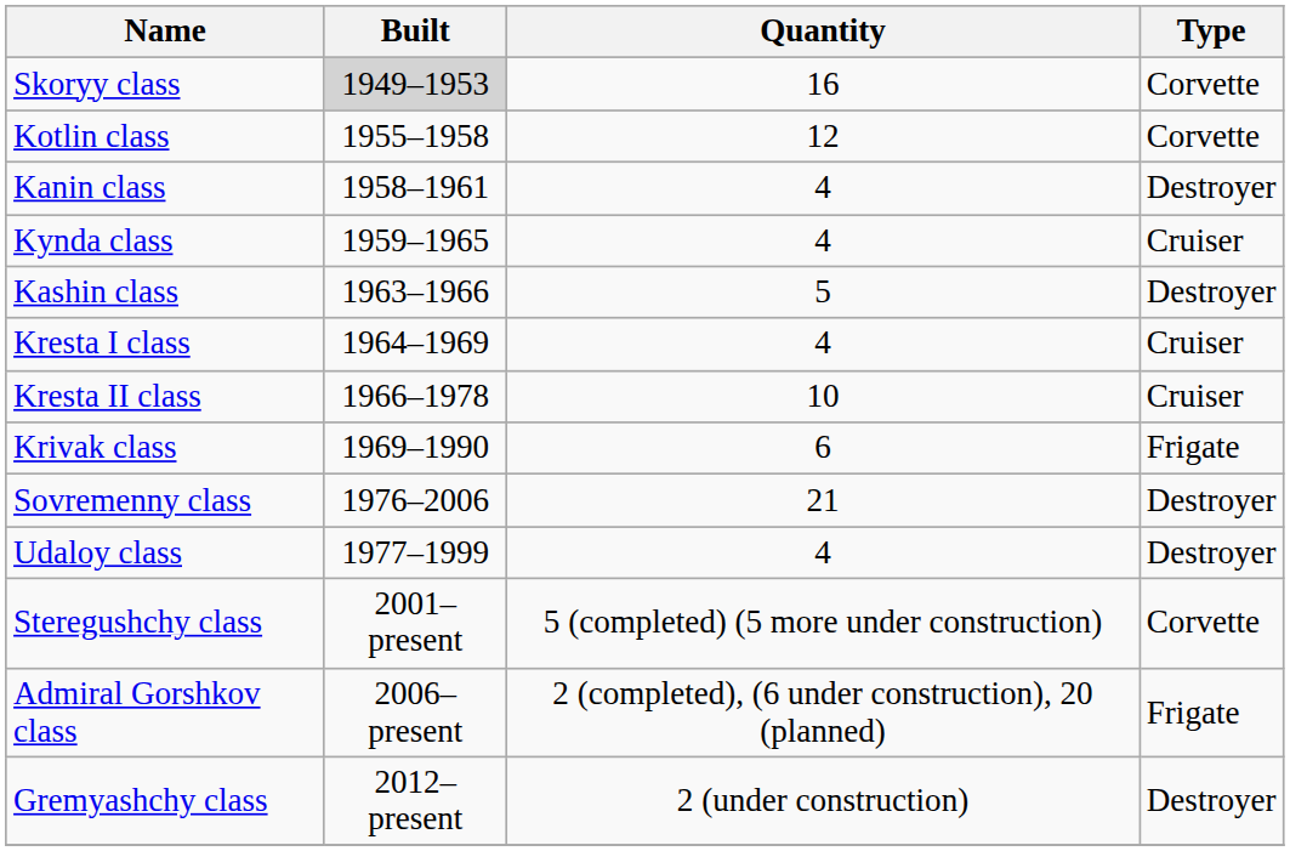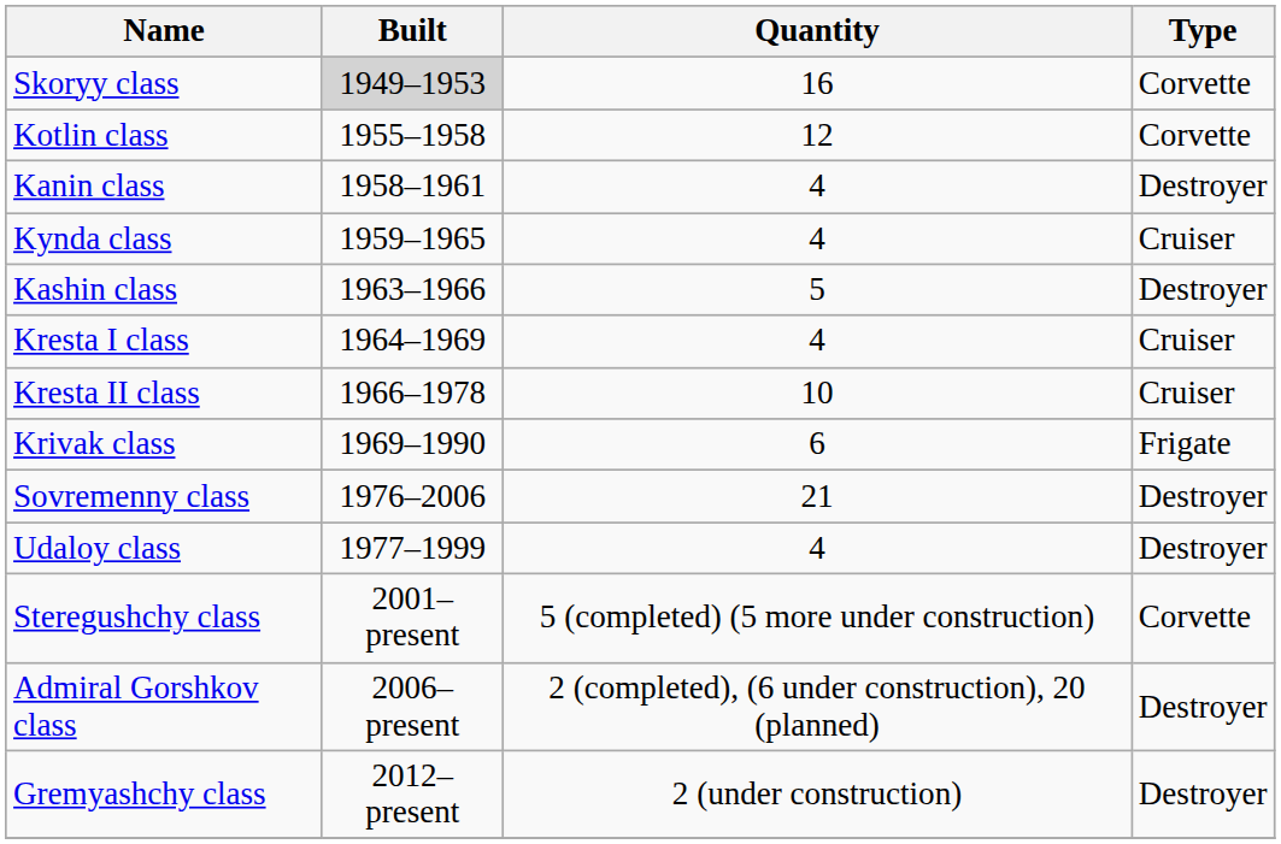 <table class="wikitable sortable" width=100% style="margin: 1em auto;">
 <tr>
 <th>Name</th>
 <th>Built</th>
 <th>Quantity</th>
 <th>Type</th>
 </tr>
 <tr>
 <td><a href='#'>Skoryy class</a></td>
 <td align=center style="background: lightgrey;">1949–1953</td>
 <td align=center>16</td>
 <td>Corvette</td>
 </tr>
 <tr>
 <td><a href='#'>Kotlin class</a></td>
 <td align=center>1955–1958</td>
 <td align=center>12</td>
 <td>Corvette</td>
 </tr>
 <tr>
 <td><a href='#'>Kanin class</a></td>
 <td align=center>1958–1961</td>
 <td align=center>4</td>
 <td>Destroyer</td>
 </tr>
 <tr>
 <td><a href='#'>Kynda class</a></td>
 <td align=center>1959–1965</td>
 <td align=center>4</td>
 <td>Cruiser</td>
 </tr>
 <tr>
 <td><a href='#'>Kashin class</a></td>
 <td align=center>1963–1966</td>
 <td align=center>5</td>
 <td>Destroyer</td>
 </tr>
 <tr>
 <td><a href='#'>Kresta I class</a></td>
 <td align=center>1964–1969</td>
 <td align=center>4</td>
 <td>Cruiser</td>
 </tr>
 <tr>
 <td><a href='#'>Kresta II class</a></td>
 <td align=center>1966–1978</td>
 <td align=center>10</td>
 <td>Cruiser</td>
 </tr>
 <tr>
 <td><a href='#'>Krivak class</a></td>
 <td align=center>1969–1990</td>
 <td align=center>6</td>
 <td>Frigate</td>
 </tr>
 <tr>
 <td><a href='#'>Sovremenny class</a></td>
 <td align=center>1976–2006</td>
 <td align=center>21</td>
 <td>Destroyer</td>
 </tr>
 <tr>
 <td><a href='#'>Udaloy class</a></td>
 <td align=center>1977–1999</td>
 <td align=center>4</td>
 <td>Destroyer</td>
 </tr>
 <tr>
 <td><a href='#'>Steregushchy class</a></td>
 <td align=center>2001–present</td>
 <td align=center>5 (completed) (5 more under construction)</td>
 <td>Corvette</td>
 </tr>
 <tr>
 <td><a href='#'>Admiral Gorshkov class</a></td>
 <td align=center>2006–present</td>
 <td align=center>2 (completed), (6 under construction), 20 (planned)</td>
-<td>Frigate</td>
+<td>Destroyer</td>
 </tr>
 <tr>
 <td><a href='#'>Gremyashchy class</a></td>
 <td align=center>2012–present</td>
 <td align=center>2 (under construction)</td>
 <td>Destroyer</td>
 </tr>
 <tr>
 </tr>
 </table>
